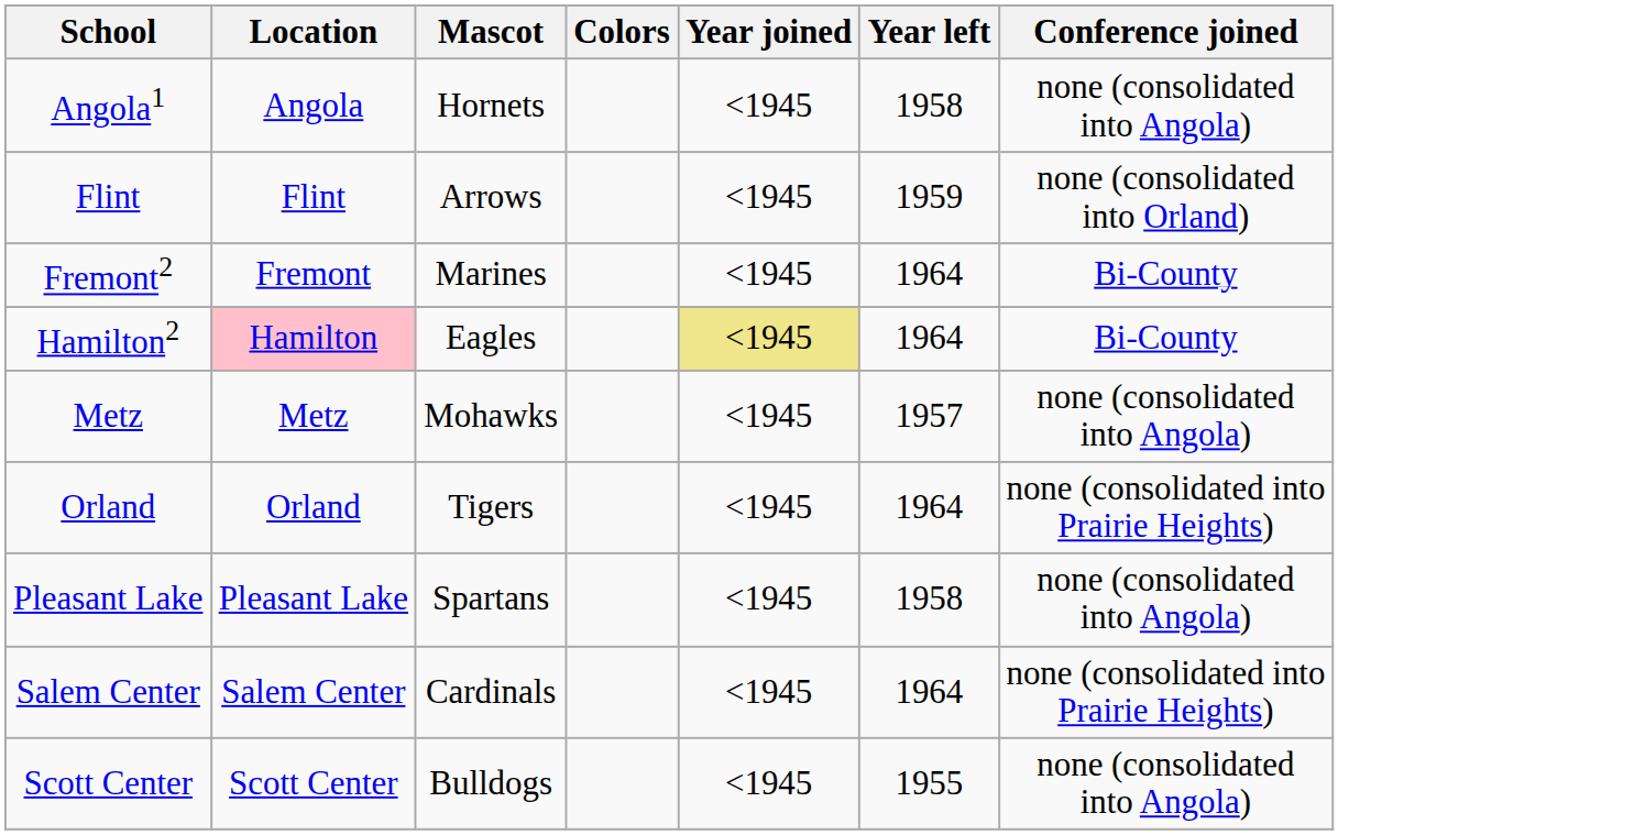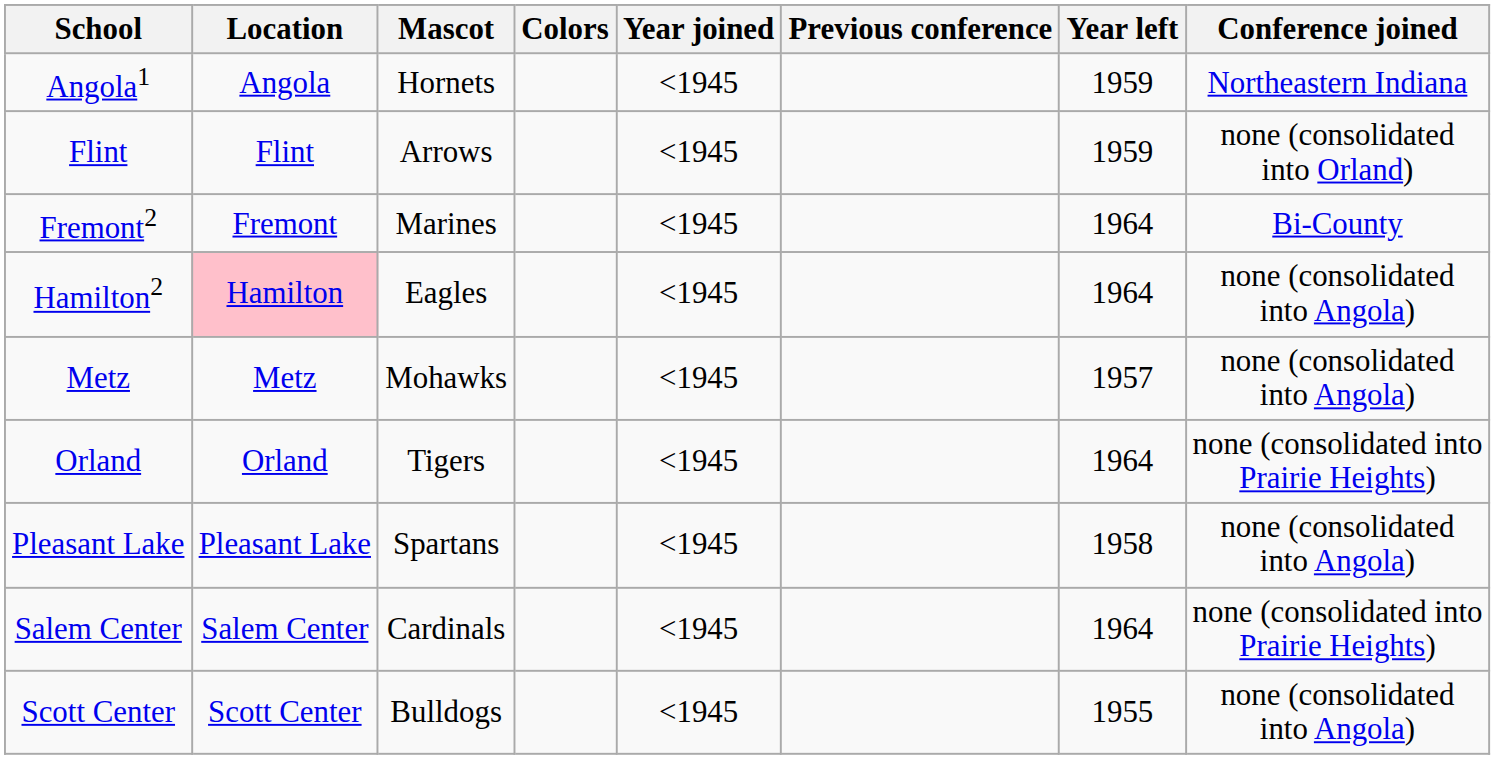 <table class="wikitable" style="text-align:center;">
 <tr>
 <th>School</th>
 <th>Location</th>
 <th>Mascot</th>
 <th>Colors</th>
 <th>Year joined</th>
+<th>Previous conference</th>
 <th>Year left</th>
 <th>Conference joined</th>
 </tr>
 <tr>
 <td><a href='#'>Angola</a><sup>1</sup></td>
 <td><a href='#'>Angola</a></td>
 <td>Hornets</td>
 <td> </td>
 <td><1945</td>
-<td>1958</td>
-<td>none (consolidated<br>into <a href='#'>Angola</a>)</td>
+<td></td>
+<td>1959</td>
+<td><a href='#'>Northeastern Indiana</a></td>
 </tr>
 <tr>
 <td><a href='#'>Flint</a></td>
 <td><a href='#'>Flint</a></td>
 <td>Arrows</td>
 <td> </td>
 <td><1945</td>
+<td></td>
 <td>1959</td>
 <td>none (consolidated<br>into <a href='#'>Orland</a>)</td>
 </tr>
 <tr>
 <td><a href='#'>Fremont</a><sup>2</sup></td>
 <td><a href='#'>Fremont</a></td>
 <td>Marines</td>
 <td> </td>
 <td><1945</td>
+<td></td>
 <td>1964</td>
 <td><a href='#'>Bi-County</a></td>
 </tr>
 <tr>
 <td><a href='#'>Hamilton</a><sup>2</sup></td>
 <td style="background: pink;"><a href='#'>Hamilton</a></td>
 <td>Eagles</td>
 <td> </td>
-<td style="background: khaki;"><1945</td>
+<td><1945</td>
+<td></td>
 <td>1964</td>
-<td><a href='#'>Bi-County</a></td>
+<td>none (consolidated<br>into <a href='#'>Angola</a>)</td>
 </tr>
 <tr>
 <td><a href='#'>Metz</a></td>
 <td><a href='#'>Metz</a></td>
 <td>Mohawks</td>
 <td> </td>
 <td><1945</td>
+<td></td>
 <td>1957</td>
 <td>none (consolidated<br>into <a href='#'>Angola</a>)</td>
 </tr>
 <tr>
 <td><a href='#'>Orland</a></td>
 <td><a href='#'>Orland</a></td>
 <td>Tigers</td>
 <td> </td>
 <td><1945</td>
+<td></td>
 <td>1964</td>
 <td>none (consolidated into<br><a href='#'>Prairie Heights</a>)</td>
 </tr>
 <tr>
 <td><a href='#'>Pleasant Lake</a></td>
 <td><a href='#'>Pleasant Lake</a></td>
 <td>Spartans</td>
 <td> </td>
 <td><1945</td>
+<td></td>
 <td>1958</td>
 <td>none (consolidated<br>into <a href='#'>Angola</a>)</td>
 </tr>
 <tr>
 <td><a href='#'>Salem Center</a></td>
 <td><a href='#'>Salem Center</a></td>
 <td>Cardinals</td>
 <td> </td>
 <td><1945</td>
+<td></td>
 <td>1964</td>
 <td>none (consolidated into<br><a href='#'>Prairie Heights</a>)</td>
 </tr>
 <tr>
 <td><a href='#'>Scott Center</a></td>
 <td><a href='#'>Scott Center</a></td>
 <td>Bulldogs</td>
 <td> </td>
 <td><1945</td>
+<td></td>
 <td>1955</td>
 <td>none (consolidated<br>into <a href='#'>Angola</a>)</td>
 </tr>
 </table>
